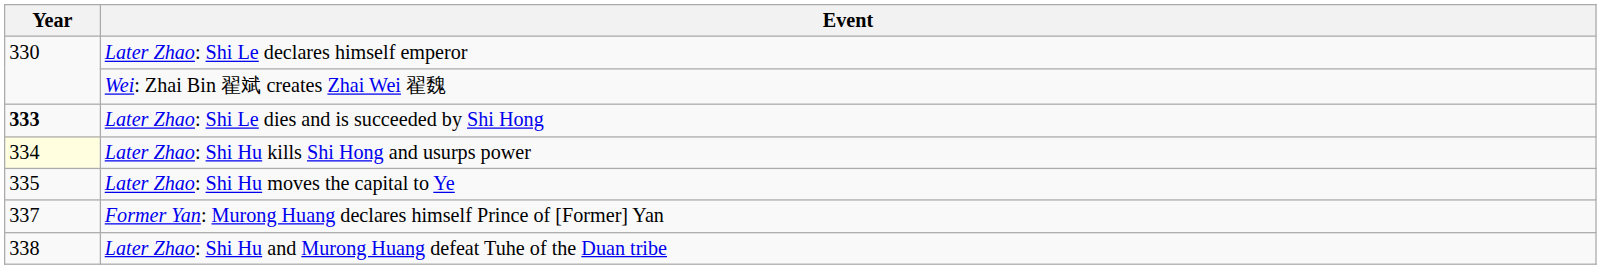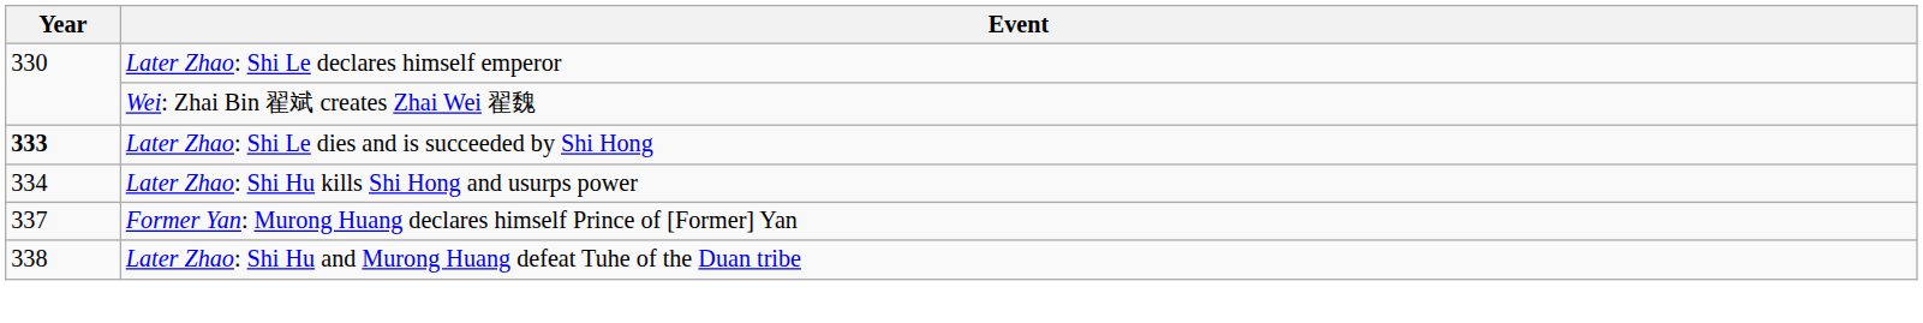 <table class="wikitable" style="width:100%;">
 <tr>
 <th style="width:6%">Year</th>
 <th>Event</th>
 </tr>
 <tr>
 <td rowspan="2" style="vertical-align:top;">330</td>
 <td><em><a href='#'>Later Zhao</a></em>: <a href='#'>Shi Le</a> declares himself emperor</td>
 </tr>
 <tr>
 <td><em><a href='#'>Wei</a></em>: Zhai Bin 翟斌 creates <a href='#'>Zhai Wei</a> 翟魏</td>
 </tr>
 <tr>
 <td><strong>333</strong></td>
 <td><em><a href='#'>Later Zhao</a></em>: <a href='#'>Shi Le</a> dies and is succeeded by <a href='#'>Shi Hong</a></td>
 </tr>
 <tr>
-<td style="background: lightyellow;">334</td>
+<td>334</td>
 <td><em><a href='#'>Later Zhao</a></em>: <a href='#'>Shi Hu</a> kills <a href='#'>Shi Hong</a> and usurps power</td>
-</tr>
-<tr>
-<td>335</td>
-<td><em><a href='#'>Later Zhao</a></em>: <a href='#'>Shi Hu</a> moves the capital to <a href='#'>Ye</a></td>
 </tr>
 <tr>
 <td>337</td>
 <td><em><a href='#'>Former Yan</a></em>: <a href='#'>Murong Huang</a> declares himself Prince of [Former] Yan</td>
 </tr>
 <tr>
 <td>338</td>
 <td><em><a href='#'>Later Zhao</a></em>: <a href='#'>Shi Hu</a> and <a href='#'>Murong Huang</a> defeat Tuhe of the <a href='#'>Duan tribe</a></td>
 </tr>
 </table>
